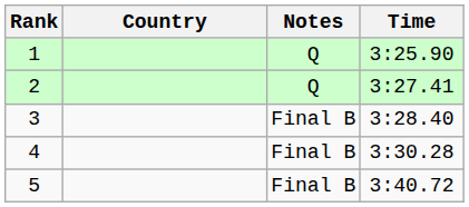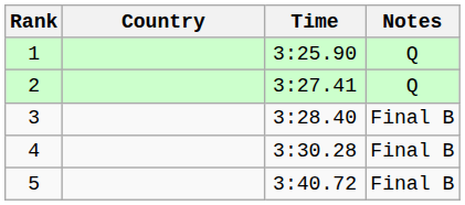 <table class="wikitable" style="text-align:center">
 <tr>
 <th>Rank</th>
 <th width=125>Country</th>
+<th width=60>Time</th>
 <th>Notes</th>
-<th width=60>Time</th>
 </tr>
 <tr bgcolor=#ccffcc>
 <td>1</td>
 <td style="text-align:left"></td>
+<td>3:25.90</td>
 <td>Q</td>
-<td>3:25.90</td>
 </tr>
 <tr bgcolor=#ccffcc>
 <td>2</td>
 <td style="text-align:left"></td>
+<td>3:27.41</td>
 <td>Q</td>
-<td>3:27.41</td>
 </tr>
 <tr>
 <td>3</td>
 <td style="text-align:left"></td>
+<td>3:28.40</td>
 <td>Final B</td>
-<td>3:28.40</td>
 </tr>
 <tr>
 <td>4</td>
 <td style="text-align:left"></td>
+<td>3:30.28</td>
 <td>Final B</td>
-<td>3:30.28</td>
 </tr>
 <tr>
 <td>5</td>
 <td style="text-align:left"></td>
+<td>3:40.72</td>
 <td>Final B</td>
-<td>3:40.72</td>
 </tr>
 </table>
